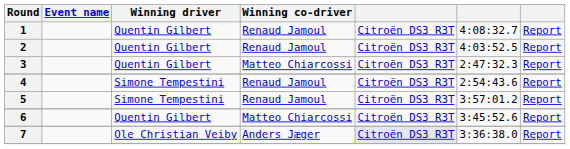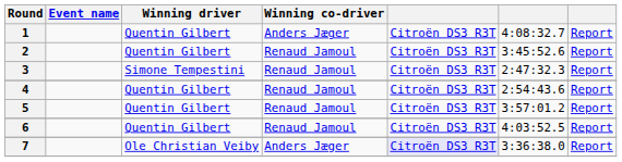 <table class="wikitable" style="font-size:95%;">
 <tr>
 <th>Round</th>
 <th><a href='#'>Event name</a></th>
 <th>Winning driver</th>
 <th>Winning co-driver</th>
 <th></th>
 <th></th>
 <th class="unsortable"></th>
 </tr>
 <tr>
 <th>1</th>
 <td style="padding-right:24px"></td>
 <td> <a href='#'>Quentin Gilbert</a></td>
-<td> <a href='#'>Renaud Jamoul</a></td>
+<td> <a href='#'>Anders Jæger</a></td>
 <td><a href='#'>Citroën DS3 R3T</a></td>
 <td align="center">4:08:32.7</td>
 <td><a href='#'>Report</a></td>
 </tr>
 <tr>
 <th>2</th>
 <td style="padding-right:24px"></td>
 <td> <a href='#'>Quentin Gilbert</a></td>
 <td> <a href='#'>Renaud Jamoul</a></td>
 <td><a href='#'>Citroën DS3 R3T</a></td>
-<td align="center">4:03:52.5</td>
+<td align="center">3:45:52.6</td>
 <td><a href='#'>Report</a></td>
 </tr>
 <tr>
 <th>3</th>
 <td style="padding-right:24px"></td>
-<td> <a href='#'>Quentin Gilbert</a></td>
-<td> <a href='#'>Matteo Chiarcossi</a></td>
+<td> <a href='#'>Simone Tempestini</a></td>
+<td> <a href='#'>Renaud Jamoul</a></td>
 <td><a href='#'>Citroën DS3 R3T</a></td>
 <td align="center">2:47:32.3</td>
 <td><a href='#'>Report</a></td>
 </tr>
 <tr>
 </tr>
 <tr>
 <th>4</th>
 <td style="padding-right:24px"></td>
-<td> <a href='#'>Simone Tempestini</a></td>
+<td> <a href='#'>Quentin Gilbert</a></td>
 <td> <a href='#'>Renaud Jamoul</a></td>
 <td><a href='#'>Citroën DS3 R3T</a></td>
 <td align="center">2:54:43.6</td>
 <td><a href='#'>Report</a></td>
 </tr>
 <tr>
 <th>5</th>
 <td style="padding-right:24px"></td>
-<td> <a href='#'>Simone Tempestini</a></td>
+<td> <a href='#'>Quentin Gilbert</a></td>
 <td> <a href='#'>Renaud Jamoul</a></td>
 <td><a href='#'>Citroën DS3 R3T</a></td>
 <td align="center">3:57:01.2</td>
 <td><a href='#'>Report</a></td>
 </tr>
 <tr>
 </tr>
 <tr>
 <th>6</th>
 <td style="padding-right:24px"></td>
 <td> <a href='#'>Quentin Gilbert</a></td>
-<td> <a href='#'>Matteo Chiarcossi</a></td>
+<td> <a href='#'>Renaud Jamoul</a></td>
 <td><a href='#'>Citroën DS3 R3T</a></td>
-<td align="center">3:45:52.6</td>
+<td align="center">4:03:52.5</td>
 <td><a href='#'>Report</a></td>
 </tr>
 <tr>
 </tr>
 <tr>
 <th>7</th>
 <td style="padding-right:24px"></td>
 <td> <a href='#'>Ole Christian Veiby</a></td>
 <td> <a href='#'>Anders Jæger</a></td>
 <td style="background: lavender;"><a href='#'>Citroën DS3 R3T</a></td>
 <td align="center">3:36:38.0</td>
 <td><a href='#'>Report</a></td>
 </tr>
 <tr>
 </tr>
 </table>
